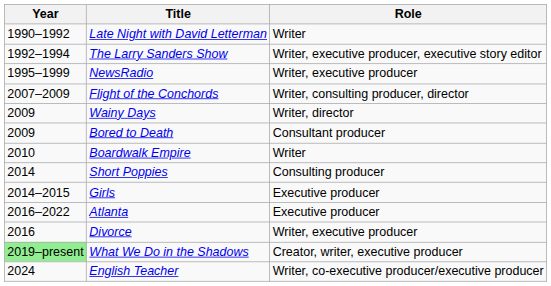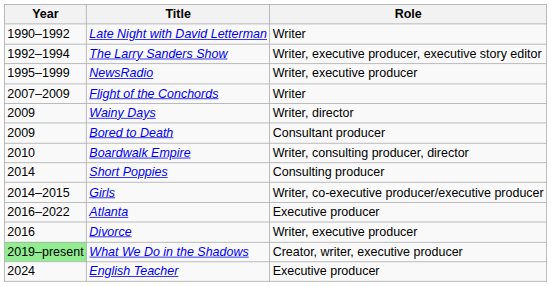 <table class="wikitable sortable">
 <tr>
 <th>Year</th>
 <th>Title</th>
 <th>Role</th>
 </tr>
 <tr>
 <td>1990–1992</td>
 <td><em><a href='#'>Late Night with David Letterman</a></em></td>
 <td>Writer</td>
 </tr>
 <tr>
 <td>1992–1994</td>
 <td><em><a href='#'>The Larry Sanders Show</a></em></td>
 <td>Writer, executive producer, executive story editor</td>
 </tr>
 <tr>
 <td>1995–1999</td>
 <td><em><a href='#'>NewsRadio</a></em></td>
 <td>Writer, executive producer</td>
 </tr>
 <tr>
 <td>2007–2009</td>
 <td><em><a href='#'>Flight of the Conchords</a></em></td>
-<td>Writer, consulting producer, director</td>
+<td>Writer</td>
 </tr>
 <tr>
 <td>2009</td>
 <td><em><a href='#'>Wainy Days</a></em></td>
 <td>Writer, director</td>
 </tr>
 <tr>
 <td>2009</td>
 <td><em><a href='#'>Bored to Death</a></em></td>
 <td>Consultant producer</td>
 </tr>
 <tr>
 <td>2010</td>
 <td><em><a href='#'>Boardwalk Empire</a></em></td>
-<td>Writer</td>
+<td>Writer, consulting producer, director</td>
 </tr>
 <tr>
 <td>2014</td>
 <td><em><a href='#'>Short Poppies</a></em></td>
 <td>Consulting producer</td>
 </tr>
 <tr>
 <td>2014–2015</td>
 <td><em><a href='#'>Girls</a></em></td>
-<td>Executive producer</td>
+<td>Writer, co-executive producer/executive producer</td>
 </tr>
 <tr>
 <td>2016–2022</td>
 <td><em><a href='#'>Atlanta</a></em></td>
 <td>Executive producer</td>
 </tr>
 <tr>
 <td>2016</td>
 <td><em><a href='#'>Divorce</a></em></td>
 <td>Writer, executive producer</td>
 </tr>
 <tr>
 <td style="background: lightgreen;">2019–present</td>
 <td><em><a href='#'>What We Do in the Shadows</a></em></td>
 <td>Creator, writer, executive producer</td>
 </tr>
 <tr>
 <td>2024</td>
 <td><em><a href='#'>English Teacher</a></em></td>
-<td>Writer, co-executive producer/executive producer</td>
+<td>Executive producer</td>
 </tr>
 </table>
